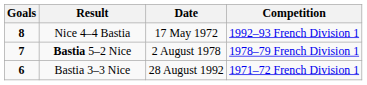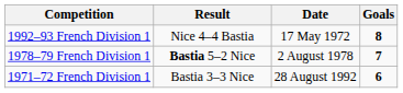 <table class="wikitable sortable" style="text-align:center;">
 <tr>
-<th>Goals</th>
+<th>Competition</th>
 <th style="width:30%;">Result</th>
 <th>Date</th>
-<th>Competition</th>
+<th>Goals</th>
 </tr>
 <tr>
-<td><strong>8</strong></td>
+<td><a href='#'>1992–93 French Division 1</a></td>
 <td>Nice 4–4 Bastia</td>
 <td>17 May 1972</td>
-<td><a href='#'>1992–93 French Division 1</a></td>
+<td><strong>8</strong></td>
 </tr>
 <tr>
-<td><strong>7</strong></td>
+<td><a href='#'>1978–79 French Division 1</a></td>
 <td><strong>Bastia</strong> 5–2 Nice</td>
 <td>2 August 1978</td>
-<td><a href='#'>1978–79 French Division 1</a></td>
+<td><strong>7</strong></td>
 </tr>
 <tr>
-<td><strong>6</strong></td>
+<td><a href='#'>1971–72 French Division 1</a></td>
 <td>Bastia 3–3 Nice</td>
 <td>28 August 1992</td>
-<td><a href='#'>1971–72 French Division 1</a></td>
+<td><strong>6</strong></td>
 </tr>
 </table>
